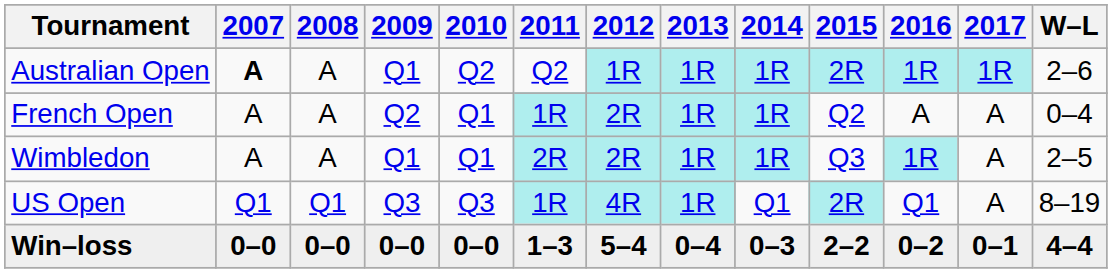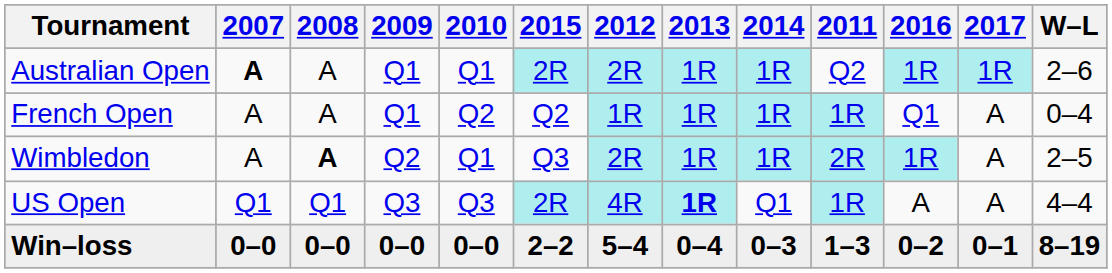 <table class=wikitable style=text-align:center;>
 <tr>
 <th>Tournament</th>
 <th><a href='#'>2007</a></th>
 <th><a href='#'>2008</a></th>
 <th><a href='#'>2009</a></th>
 <th><a href='#'>2010</a></th>
-<th><a href='#'>2011</a></th>
+<th><a href='#'>2015</a></th>
 <th><a href='#'>2012</a></th>
 <th><a href='#'>2013</a></th>
 <th><a href='#'>2014</a></th>
-<th><a href='#'>2015</a></th>
+<th><a href='#'>2011</a></th>
 <th><a href='#'>2016</a></th>
 <th><a href='#'>2017</a></th>
 <th>W–L</th>
 </tr>
 <tr>
 <td align=left><a href='#'>Australian Open</a></td>
 <td><strong>A</strong></td>
 <td>A</td>
 <td><a href='#'>Q1</a></td>
-<td><a href='#'>Q2</a></td>
-<td><a href='#'>Q2</a></td>
+<td><a href='#'>Q1</a></td>
+<td bgcolor=#afeeee><a href='#'>2R</a></td>
+<td bgcolor=#afeeee><a href='#'>2R</a></td>
 <td bgcolor=#afeeee><a href='#'>1R</a></td>
 <td bgcolor=#afeeee><a href='#'>1R</a></td>
-<td bgcolor=#afeeee><a href='#'>1R</a></td>
-<td bgcolor=#afeeee><a href='#'>2R</a></td>
+<td><a href='#'>Q2</a></td>
 <td bgcolor=#afeeee><a href='#'>1R</a></td>
 <td bgcolor=#afeeee><a href='#'>1R</a></td>
 <td>2–6</td>
 </tr>
 <tr>
 <td align=left><a href='#'>French Open</a></td>
 <td>A</td>
 <td>A</td>
+<td><a href='#'>Q1</a></td>
 <td><a href='#'>Q2</a></td>
-<td><a href='#'>Q1</a></td>
-<td bgcolor=#afeeee><a href='#'>1R</a></td>
-<td bgcolor=#afeeee><a href='#'>2R</a></td>
+<td><a href='#'>Q2</a></td>
 <td bgcolor=#afeeee><a href='#'>1R</a></td>
 <td bgcolor=#afeeee><a href='#'>1R</a></td>
-<td><a href='#'>Q2</a></td>
-<td>A</td>
+<td bgcolor=#afeeee><a href='#'>1R</a></td>
+<td bgcolor=#afeeee><a href='#'>1R</a></td>
+<td><a href='#'>Q1</a></td>
 <td>A</td>
 <td>0–4</td>
 </tr>
 <tr>
 <td align=left><a href='#'>Wimbledon</a></td>
 <td>A</td>
-<td>A</td>
+<td><strong>A</strong></td>
+<td><a href='#'>Q2</a></td>
 <td><a href='#'>Q1</a></td>
-<td><a href='#'>Q1</a></td>
-<td bgcolor=#afeeee><a href='#'>2R</a></td>
+<td><a href='#'>Q3</a></td>
 <td bgcolor=#afeeee><a href='#'>2R</a></td>
 <td bgcolor=#afeeee><a href='#'>1R</a></td>
 <td bgcolor=#afeeee><a href='#'>1R</a></td>
-<td><a href='#'>Q3</a></td>
+<td bgcolor=#afeeee><a href='#'>2R</a></td>
 <td bgcolor=#afeeee><a href='#'>1R</a></td>
 <td>A</td>
 <td>2–5</td>
 </tr>
 <tr>
 <td align=left><a href='#'>US Open</a></td>
 <td><a href='#'>Q1</a></td>
 <td><a href='#'>Q1</a></td>
 <td><a href='#'>Q3</a></td>
 <td><a href='#'>Q3</a></td>
+<td bgcolor=#afeeee><a href='#'>2R</a></td>
+<td bgcolor=#afeeee><a href='#'>4R</a></td>
+<td bgcolor=#afeeee><strong><a href='#'>1R</a></strong></td>
+<td><a href='#'>Q1</a></td>
 <td bgcolor=#afeeee><a href='#'>1R</a></td>
-<td bgcolor=#afeeee><a href='#'>4R</a></td>
-<td bgcolor=#afeeee><a href='#'>1R</a></td>
-<td><a href='#'>Q1</a></td>
-<td bgcolor=#afeeee><a href='#'>2R</a></td>
-<td><a href='#'>Q1</a></td>
 <td>A</td>
-<td>8–19</td>
+<td>A</td>
+<td>4–4</td>
 </tr>
 <tr style=background:#efefef;font-weight:bold>
 <td style="text-align:left">Win–loss</td>
 <td>0–0</td>
 <td>0–0</td>
 <td>0–0</td>
 <td>0–0</td>
-<td>1–3</td>
+<td>2–2</td>
 <td>5–4</td>
 <td>0–4</td>
 <td>0–3</td>
-<td>2–2</td>
+<td>1–3</td>
 <td>0–2</td>
 <td>0–1</td>
-<td>4–4</td>
+<td>8–19</td>
 </tr>
 </table>
